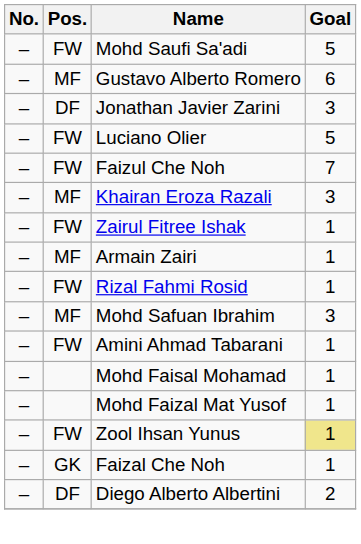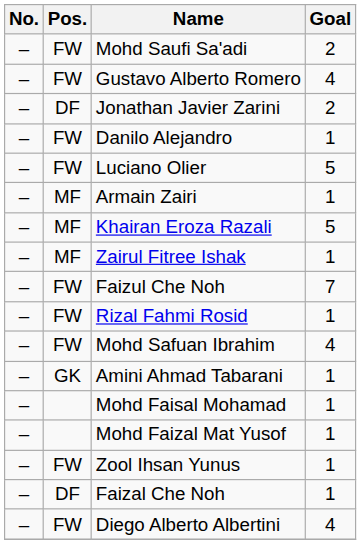 <table class="wikitable" style="text-align:center">
 <tr>
 <th>No.</th>
 <th>Pos.</th>
 <th>Name</th>
 <th>Goal</th>
 </tr>
 <tr>
 <td>–</td>
 <td>FW</td>
 <td align="left">Mohd Saufi Sa'adi</td>
-<td>5</td>
+<td>2</td>
 </tr>
 <tr>
 <td>–</td>
-<td>MF</td>
+<td>FW</td>
 <td align="left">Gustavo Alberto Romero</td>
-<td>6</td>
+<td>4</td>
 </tr>
 <tr>
 <td>–</td>
 <td>DF</td>
 <td align="left">Jonathan Javier Zarini</td>
-<td>3</td>
+<td>2</td>
+</tr>
+<tr>
+<td>–</td>
+<td>FW</td>
+<td align="left">Danilo Alejandro</td>
+<td>1</td>
 </tr>
 <tr>
 <td>–</td>
 <td>FW</td>
 <td align="left">Luciano Olier</td>
 <td>5</td>
 </tr>
 <tr>
 <td>–</td>
-<td>FW</td>
-<td align="left">Faizul Che Noh</td>
-<td>7</td>
+<td>MF</td>
+<td align="left">Armain Zairi</td>
+<td>1</td>
 </tr>
 <tr>
 <td>–</td>
 <td>MF</td>
 <td align="left"><a href='#'>Khairan Eroza Razali</a></td>
-<td>3</td>
+<td>5</td>
 </tr>
 <tr>
 <td>–</td>
-<td>FW</td>
+<td>MF</td>
 <td align="left"><a href='#'>Zairul Fitree Ishak</a></td>
 <td>1</td>
 </tr>
 <tr>
 <td>–</td>
-<td>MF</td>
-<td align="left">Armain Zairi</td>
-<td>1</td>
+<td>FW</td>
+<td align="left">Faizul Che Noh</td>
+<td>7</td>
 </tr>
 <tr>
 <td>–</td>
 <td>FW</td>
 <td align="left"><a href='#'>Rizal Fahmi Rosid</a></td>
 <td>1</td>
 </tr>
 <tr>
 <td>–</td>
-<td>MF</td>
+<td>FW</td>
 <td align="left">Mohd Safuan Ibrahim</td>
-<td>3</td>
+<td>4</td>
 </tr>
 <tr>
 <td>–</td>
-<td>FW</td>
+<td>GK</td>
 <td align="left">Amini Ahmad Tabarani</td>
 <td>1</td>
 </tr>
 <tr>
 <td>–</td>
 <td></td>
 <td align="left">Mohd Faisal Mohamad</td>
 <td>1</td>
 </tr>
 <tr>
 <td>–</td>
 <td></td>
 <td align="left">Mohd Faizal Mat Yusof</td>
 <td>1</td>
 </tr>
 <tr>
 <td>–</td>
 <td>FW</td>
 <td align="left">Zool Ihsan Yunus</td>
-<td style="background: khaki;">1</td>
+<td>1</td>
 </tr>
 <tr>
 <td>–</td>
-<td>GK</td>
+<td>DF</td>
 <td align="left">Faizal Che Noh</td>
 <td>1</td>
 </tr>
 <tr>
 <td>–</td>
-<td>DF</td>
+<td>FW</td>
 <td align="left">Diego Alberto Albertini</td>
-<td>2</td>
+<td>4</td>
 </tr>
 <tr>
 </tr>
 </table>
